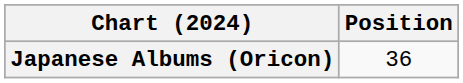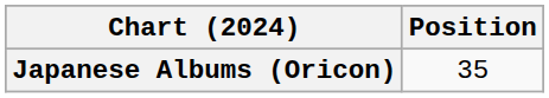 <table class="wikitable plainrowheaders" style="text-align:center">
 <tr>
 <th scope="col">Chart (2024)</th>
 <th scope="col">Position</th>
 </tr>
 <tr>
 <th scope="row">Japanese Albums (Oricon)</th>
-<td>36</td>
+<td>35</td>
 </tr>
 </table>
